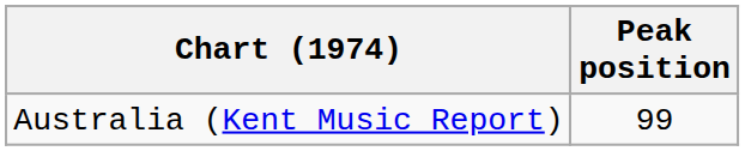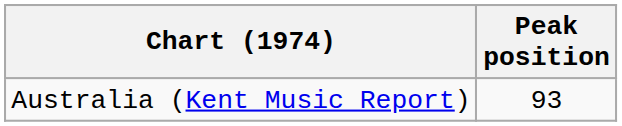 <table class="wikitable">
 <tr>
 <th>Chart (1974)</th>
 <th>Peak<br>position</th>
 </tr>
 <tr>
 <td>Australia (<a href='#'>Kent Music Report</a>)</td>
-<td style="text-align:center;">99</td>
+<td style="text-align:center;">93</td>
 </tr>
 </table>
